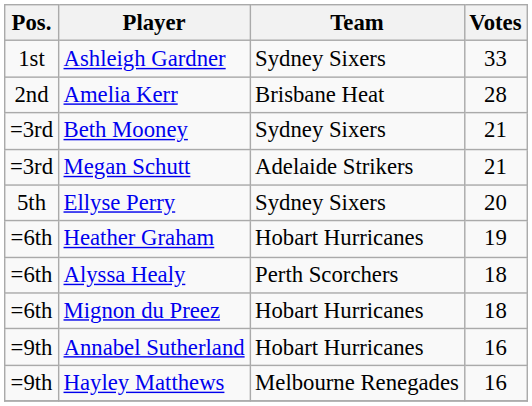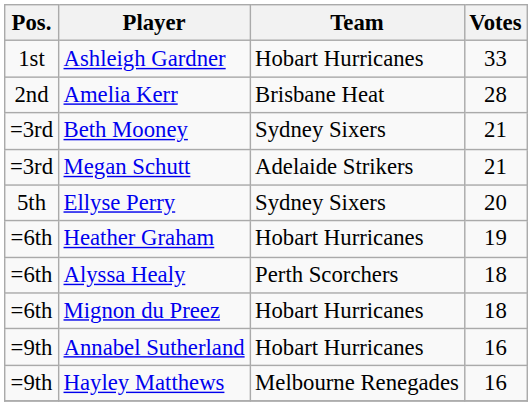 <table class="wikitable">
 <tr>
 <th>Pos.</th>
 <th>Player</th>
 <th>Team</th>
 <th>Votes</th>
 </tr>
 <tr>
 <td align=center>1st</td>
 <td><a href='#'>Ashleigh Gardner</a></td>
-<td>Sydney Sixers</td>
+<td>Hobart Hurricanes</td>
 <td align=center>33</td>
 </tr>
 <tr>
 <td align=center>2nd</td>
 <td><a href='#'>Amelia Kerr</a></td>
 <td>Brisbane Heat</td>
 <td align=center>28</td>
 </tr>
 <tr>
 <td align=center>=3rd</td>
 <td><a href='#'>Beth Mooney</a></td>
 <td>Sydney Sixers</td>
 <td align=center>21</td>
 </tr>
 <tr>
 <td align=center>=3rd</td>
 <td><a href='#'>Megan Schutt</a></td>
 <td>Adelaide Strikers</td>
 <td align=center>21</td>
 </tr>
 <tr>
 <td align=center>5th</td>
 <td><a href='#'>Ellyse Perry</a></td>
 <td>Sydney Sixers</td>
 <td align=center>20</td>
 </tr>
 <tr>
 <td align=center>=6th</td>
 <td><a href='#'>Heather Graham</a></td>
 <td>Hobart Hurricanes</td>
 <td align=center>19</td>
 </tr>
 <tr>
 <td align=center>=6th</td>
 <td><a href='#'>Alyssa Healy</a></td>
 <td>Perth Scorchers</td>
 <td align=center>18</td>
 </tr>
 <tr>
 <td align=center>=6th</td>
 <td><a href='#'>Mignon du Preez</a></td>
 <td>Hobart Hurricanes</td>
 <td align=center>18</td>
 </tr>
 <tr>
 <td align=center>=9th</td>
 <td><a href='#'>Annabel Sutherland</a></td>
 <td>Hobart Hurricanes</td>
 <td align=center>16</td>
 </tr>
 <tr>
 <td align=center>=9th</td>
 <td><a href='#'>Hayley Matthews</a></td>
 <td>Melbourne Renegades</td>
 <td align=center>16</td>
 </tr>
 <tr>
 </tr>
 </table>
